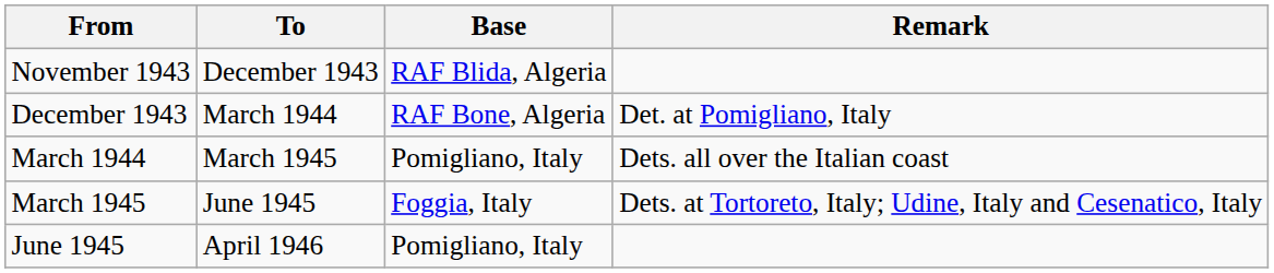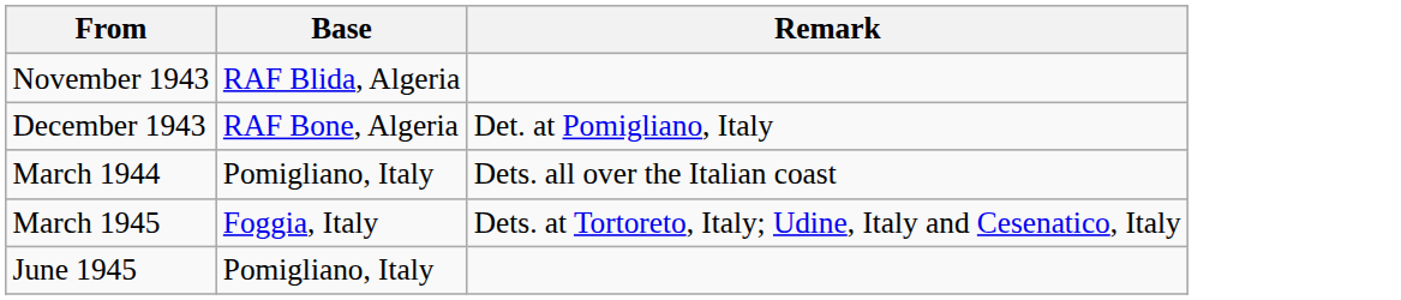 <table class="wikitable">
 <tr>
 <th>From</th>
-<th>To</th>
 <th>Base</th>
 <th>Remark</th>
 </tr>
 <tr>
 <td>November 1943</td>
-<td>December 1943</td>
 <td><a href='#'>RAF Blida</a>, Algeria</td>
 <td></td>
 </tr>
 <tr>
 <td>December 1943</td>
-<td>March 1944</td>
 <td><a href='#'>RAF Bone</a>, Algeria</td>
 <td>Det. at <a href='#'>Pomigliano</a>, Italy</td>
 </tr>
 <tr>
 <td>March 1944</td>
-<td>March 1945</td>
 <td>Pomigliano, Italy</td>
 <td>Dets. all over the Italian coast</td>
 </tr>
 <tr>
 <td>March 1945</td>
-<td>June 1945</td>
 <td><a href='#'>Foggia</a>, Italy</td>
 <td>Dets. at <a href='#'>Tortoreto</a>, Italy; <a href='#'>Udine</a>, Italy and <a href='#'>Cesenatico</a>, Italy</td>
 </tr>
 <tr>
 <td>June 1945</td>
-<td>April 1946</td>
 <td>Pomigliano, Italy</td>
 <td></td>
 </tr>
 </table>
